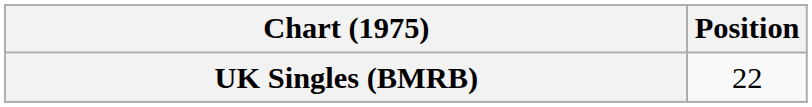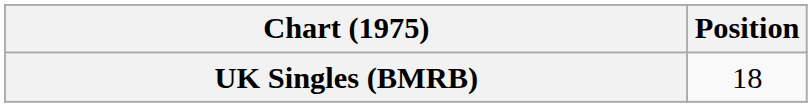 <table class="wikitable plainrowheaders" style="text-align:center">
 <tr>
 <th scope="col" style="width:22em;">Chart (1975)</th>
 <th scope="col">Position</th>
 </tr>
 <tr>
 <th scope="row">UK Singles (BMRB)</th>
-<td>22</td>
+<td>18</td>
 </tr>
 </table>
